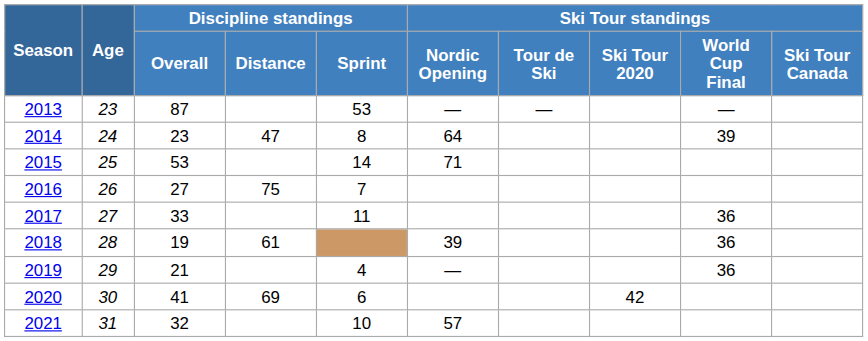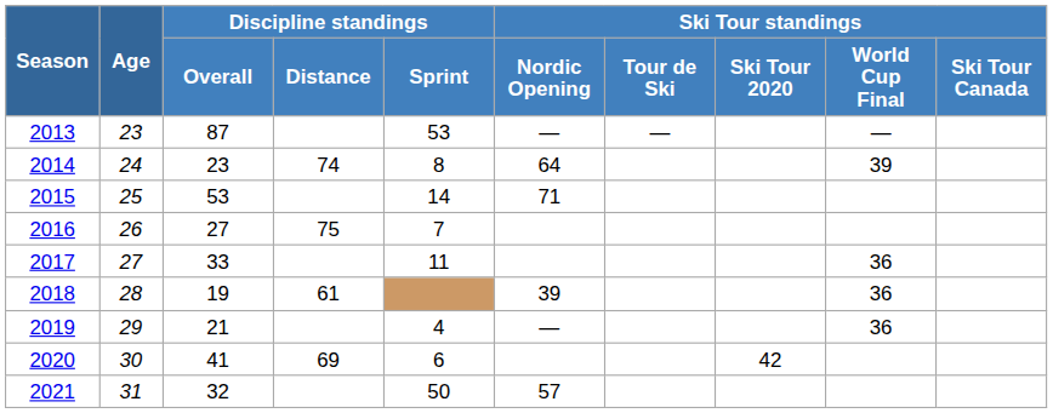 <table class="wikitable" style="font-size:95%; text-align:center; border:grey solid 1px; border-collapse:collapse; background:#ffffff;">
 <tr>
 <th style="background-color:#369; color:white; width:60px;" rowspan="2"> Season </th>
 <th style="background-color:#369; color:white; width:40px;" rowspan="2"> Age </th>
 <th style="background-color:#4180be; color:white;" colspan="3">Discipline standings</th>
 <th style="background-color:#4180be; color:white;" colspan="5">Ski Tour standings</th>
 </tr>
 <tr>
 <th style="background-color:#4180be; color:white; width:75px;">Overall</th>
 <th style="background-color:#4180be; color:white; width:75px;">Distance</th>
 <th style="background-color:#4180be; color:white; width:75px;">Sprint</th>
 <th style="background-color:#4180be; color:white; width:75px;">Nordic<br>Opening</th>
 <th style="background-color:#4180be; color:white; width:75px;">Tour de<br>Ski</th>
 <th style="background-color:#4180be; color:white; width:75px;">Ski Tour<br>2020</th>
 <th style="background-color:#4180be; color:white; width:75px;">World Cup<br>Final</th>
 <th style="background-color:#4180be; color:white; width:75px;">Ski Tour<br>Canada</th>
 </tr>
 <tr>
 <td><a href='#'>2013</a></td>
 <td><em>23</em></td>
 <td>87</td>
 <td></td>
 <td>53</td>
 <td>—</td>
 <td>—</td>
 <td></td>
 <td>—</td>
 <td></td>
 </tr>
 <tr>
 <td><a href='#'>2014</a></td>
 <td><em>24</em></td>
 <td>23</td>
-<td>47</td>
+<td>74</td>
 <td>8</td>
 <td>64</td>
 <td></td>
 <td></td>
 <td>39</td>
 <td></td>
 </tr>
 <tr>
 <td><a href='#'>2015</a></td>
 <td><em>25</em></td>
 <td>53</td>
 <td></td>
 <td>14</td>
 <td>71</td>
 <td></td>
 <td></td>
 <td></td>
 <td></td>
 </tr>
 <tr>
 <td><a href='#'>2016</a></td>
 <td><em>26</em></td>
 <td>27</td>
 <td>75</td>
 <td>7</td>
 <td></td>
 <td></td>
 <td></td>
 <td></td>
 <td></td>
 </tr>
 <tr>
 <td><a href='#'>2017</a></td>
 <td><em>27</em></td>
 <td>33</td>
 <td></td>
 <td>11</td>
 <td></td>
 <td></td>
 <td></td>
 <td>36</td>
 <td></td>
 </tr>
 <tr>
 <td><a href='#'>2018</a></td>
 <td><em>28</em></td>
 <td>19</td>
 <td>61</td>
 <td style="background:#c96;"></td>
 <td>39</td>
 <td></td>
 <td></td>
 <td>36</td>
 <td></td>
 </tr>
 <tr>
 <td><a href='#'>2019</a></td>
 <td><em>29</em></td>
 <td>21</td>
 <td></td>
 <td>4</td>
 <td>—</td>
 <td></td>
 <td></td>
 <td>36</td>
 <td></td>
 </tr>
 <tr>
 <td><a href='#'>2020</a></td>
 <td><em>30</em></td>
 <td>41</td>
 <td>69</td>
 <td>6</td>
 <td></td>
 <td></td>
 <td>42</td>
 <td></td>
 <td></td>
 </tr>
 <tr>
 <td><a href='#'>2021</a></td>
 <td><em>31</em></td>
 <td>32</td>
 <td></td>
-<td>10</td>
+<td>50</td>
 <td>57</td>
 <td></td>
 <td></td>
 <td></td>
 <td></td>
 </tr>
 </table>
